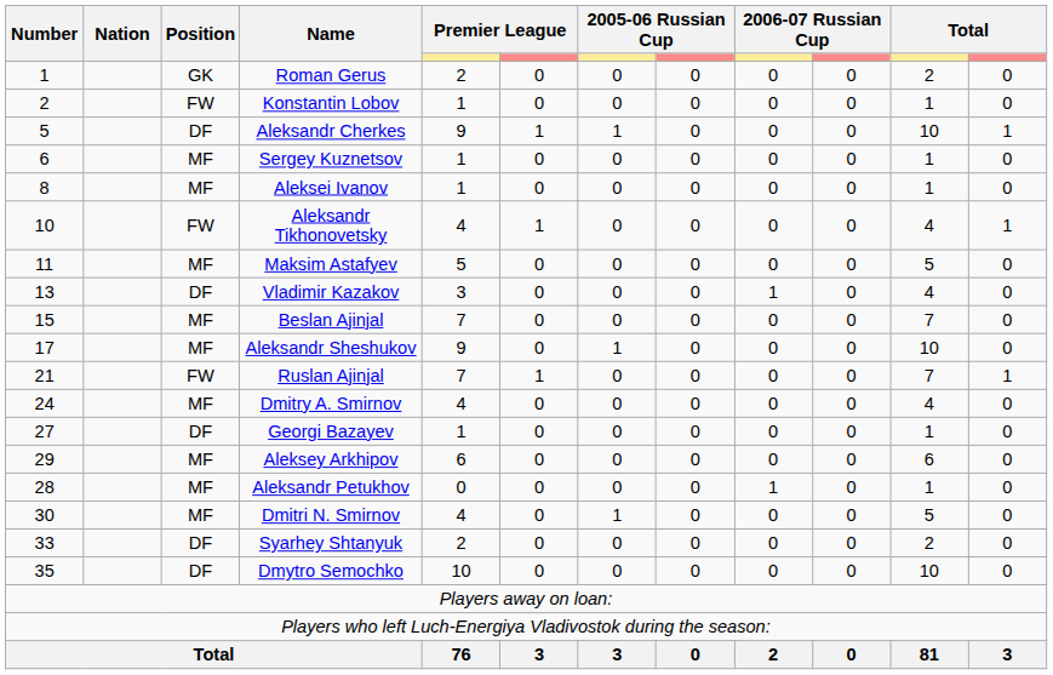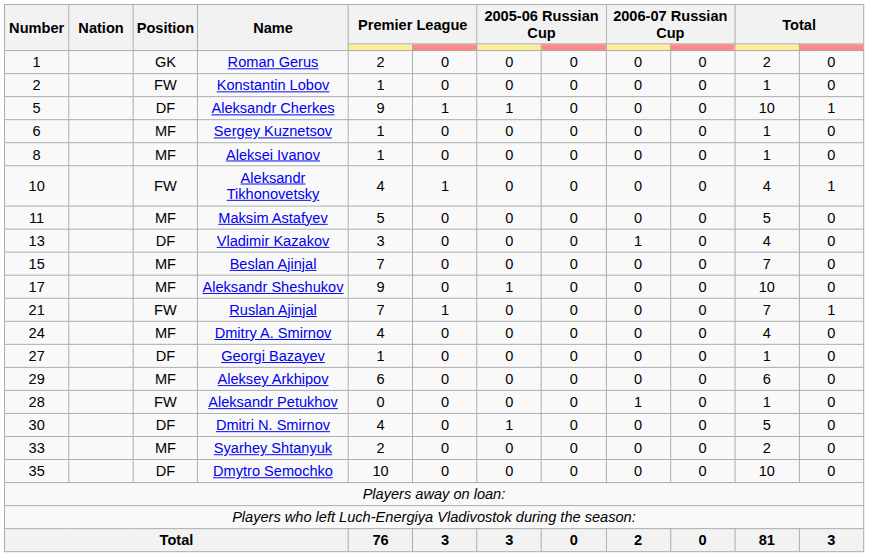 <table class="wikitable" style="font-size: 95%; text-align: center;">
 <tr>
 <th rowspan=2 width=60>Number</th>
 <th rowspan=2 width=60>Nation</th>
 <th rowspan=2 width=60>Position</th>
 <th rowspan=2 width=150>Name</th>
 <th colspan=2>Premier League</th>
 <th colspan=2>2005-06 Russian Cup</th>
 <th colspan=2>2006-07 Russian Cup</th>
 <th colspan=2>Total</th>
 </tr>
 <tr>
 <th style="width:60px; background:#fe9;"></th>
 <th style="width:60px; background:#ff8888;"></th>
 <th style="width:60px; background:#fe9;"></th>
 <th style="width:60px; background:#ff8888;"></th>
 <th style="width:60px; background:#fe9;"></th>
 <th style="width:60px; background:#ff8888;"></th>
 <th style="width:60px; background:#fe9;"></th>
 <th style="width:60px; background:#ff8888;"></th>
 </tr>
 <tr>
 <td>1</td>
 <td></td>
 <td>GK</td>
 <td><a href='#'>Roman Gerus</a></td>
 <td>2</td>
 <td>0</td>
 <td>0</td>
 <td>0</td>
 <td>0</td>
 <td>0</td>
 <td>2</td>
 <td>0</td>
 </tr>
 <tr>
 <td>2</td>
 <td></td>
 <td>FW</td>
 <td><a href='#'>Konstantin Lobov</a></td>
 <td>1</td>
 <td>0</td>
 <td>0</td>
 <td>0</td>
 <td>0</td>
 <td>0</td>
 <td>1</td>
 <td>0</td>
 </tr>
 <tr>
 <td>5</td>
 <td></td>
 <td>DF</td>
 <td><a href='#'>Aleksandr Cherkes</a></td>
 <td>9</td>
 <td>1</td>
 <td>1</td>
 <td>0</td>
 <td>0</td>
 <td>0</td>
 <td>10</td>
 <td>1</td>
 </tr>
 <tr>
 <td>6</td>
 <td></td>
 <td>MF</td>
 <td><a href='#'>Sergey Kuznetsov</a></td>
 <td>1</td>
 <td>0</td>
 <td>0</td>
 <td>0</td>
 <td>0</td>
 <td>0</td>
 <td>1</td>
 <td>0</td>
 </tr>
 <tr>
 <td>8</td>
 <td></td>
 <td>MF</td>
 <td><a href='#'>Aleksei Ivanov</a></td>
 <td>1</td>
 <td>0</td>
 <td>0</td>
 <td>0</td>
 <td>0</td>
 <td>0</td>
 <td>1</td>
 <td>0</td>
 </tr>
 <tr>
 <td>10</td>
 <td></td>
 <td>FW</td>
 <td><a href='#'>Aleksandr Tikhonovetsky</a></td>
 <td>4</td>
 <td>1</td>
 <td>0</td>
 <td>0</td>
 <td>0</td>
 <td>0</td>
 <td>4</td>
 <td>1</td>
 </tr>
 <tr>
 <td>11</td>
 <td></td>
 <td>MF</td>
 <td><a href='#'>Maksim Astafyev</a></td>
 <td>5</td>
 <td>0</td>
 <td>0</td>
 <td>0</td>
 <td>0</td>
 <td>0</td>
 <td>5</td>
 <td>0</td>
 </tr>
 <tr>
 <td>13</td>
 <td></td>
 <td>DF</td>
 <td><a href='#'>Vladimir Kazakov</a></td>
 <td>3</td>
 <td>0</td>
 <td>0</td>
 <td>0</td>
 <td>1</td>
 <td>0</td>
 <td>4</td>
 <td>0</td>
 </tr>
 <tr>
 <td>15</td>
 <td></td>
 <td>MF</td>
 <td><a href='#'>Beslan Ajinjal</a></td>
 <td>7</td>
 <td>0</td>
 <td>0</td>
 <td>0</td>
 <td>0</td>
 <td>0</td>
 <td>7</td>
 <td>0</td>
 </tr>
 <tr>
 <td>17</td>
 <td></td>
 <td>MF</td>
 <td><a href='#'>Aleksandr Sheshukov</a></td>
 <td>9</td>
 <td>0</td>
 <td>1</td>
 <td>0</td>
 <td>0</td>
 <td>0</td>
 <td>10</td>
 <td>0</td>
 </tr>
 <tr>
 <td>21</td>
 <td></td>
 <td>FW</td>
 <td><a href='#'>Ruslan Ajinjal</a></td>
 <td>7</td>
 <td>1</td>
 <td>0</td>
 <td>0</td>
 <td>0</td>
 <td>0</td>
 <td>7</td>
 <td>1</td>
 </tr>
 <tr>
 <td>24</td>
 <td></td>
 <td>MF</td>
 <td><a href='#'>Dmitry A. Smirnov</a></td>
 <td>4</td>
 <td>0</td>
 <td>0</td>
 <td>0</td>
 <td>0</td>
 <td>0</td>
 <td>4</td>
 <td>0</td>
 </tr>
 <tr>
 <td>27</td>
 <td></td>
 <td>DF</td>
 <td><a href='#'>Georgi Bazayev</a></td>
 <td>1</td>
 <td>0</td>
 <td>0</td>
 <td>0</td>
 <td>0</td>
 <td>0</td>
 <td>1</td>
 <td>0</td>
 </tr>
 <tr>
 <td>29</td>
 <td></td>
 <td>MF</td>
 <td><a href='#'>Aleksey Arkhipov</a></td>
 <td>6</td>
 <td>0</td>
 <td>0</td>
 <td>0</td>
 <td>0</td>
 <td>0</td>
 <td>6</td>
 <td>0</td>
 </tr>
 <tr>
 <td>28</td>
 <td></td>
-<td>MF</td>
+<td>FW</td>
 <td><a href='#'>Aleksandr Petukhov</a></td>
 <td>0</td>
 <td>0</td>
 <td>0</td>
 <td>0</td>
 <td>1</td>
 <td>0</td>
 <td>1</td>
 <td>0</td>
 </tr>
 <tr>
 <td>30</td>
 <td></td>
-<td>MF</td>
+<td>DF</td>
 <td><a href='#'>Dmitri N. Smirnov</a></td>
 <td>4</td>
 <td>0</td>
 <td>1</td>
 <td>0</td>
 <td>0</td>
 <td>0</td>
 <td>5</td>
 <td>0</td>
 </tr>
 <tr>
 <td>33</td>
 <td></td>
-<td>DF</td>
+<td>MF</td>
 <td><a href='#'>Syarhey Shtanyuk</a></td>
 <td>2</td>
 <td>0</td>
 <td>0</td>
 <td>0</td>
 <td>0</td>
 <td>0</td>
 <td>2</td>
 <td>0</td>
 </tr>
 <tr>
 <td>35</td>
 <td></td>
 <td>DF</td>
 <td><a href='#'>Dmytro Semochko</a></td>
 <td>10</td>
 <td>0</td>
 <td>0</td>
 <td>0</td>
 <td>0</td>
 <td>0</td>
 <td>10</td>
 <td>0</td>
 </tr>
 <tr>
 <td colspan="14"><em>Players away on loan:</em></td>
 </tr>
 <tr>
 <td colspan="14"><em>Players who left Luch-Energiya Vladivostok during the season:</em></td>
 </tr>
 <tr>
 <th colspan=4>Total</th>
 <th>76</th>
 <th>3</th>
 <th>3</th>
 <th>0</th>
 <th>2</th>
 <th>0</th>
 <th>81</th>
 <th>3</th>
 </tr>
 </table>
